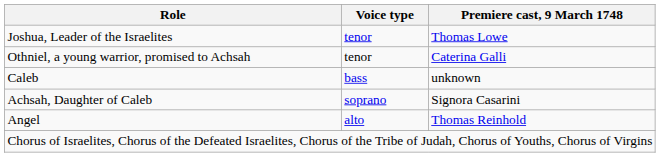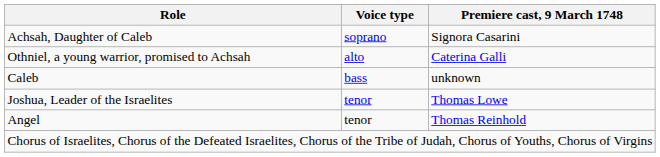 <table class=wikitable>
 <tr>
 <th>Role</th>
 <th>Voice type</th>
 <th>Premiere cast, 9 March 1748 <br></th>
 </tr>
 <tr>
-<td>Joshua, Leader of the Israelites</td>
-<td><a href='#'>tenor</a></td>
-<td><a href='#'>Thomas Lowe</a></td>
+<td>Achsah, Daughter of Caleb</td>
+<td><a href='#'>soprano</a></td>
+<td>Signora Casarini</td>
 </tr>
 <tr>
 <td>Othniel, a young warrior, promised to Achsah</td>
-<td>tenor</td>
+<td><a href='#'>alto</a></td>
 <td><a href='#'>Caterina Galli</a></td>
 </tr>
 <tr>
 <td>Caleb</td>
 <td><a href='#'>bass</a></td>
 <td>unknown</td>
 </tr>
 <tr>
-<td>Achsah, Daughter of Caleb</td>
-<td><a href='#'>soprano</a></td>
-<td>Signora Casarini</td>
+<td>Joshua, Leader of the Israelites</td>
+<td><a href='#'>tenor</a></td>
+<td><a href='#'>Thomas Lowe</a></td>
 </tr>
 <tr>
 <td>Angel</td>
-<td><a href='#'>alto</a></td>
+<td>tenor</td>
 <td><a href='#'>Thomas Reinhold</a></td>
 </tr>
 <tr>
 <td colspan=3>Chorus of Israelites, Chorus of the Defeated Israelites, Chorus of the Tribe of Judah, Chorus of Youths, Chorus of Virgins</td>
 </tr>
 </table>
